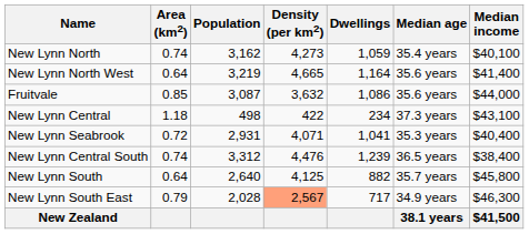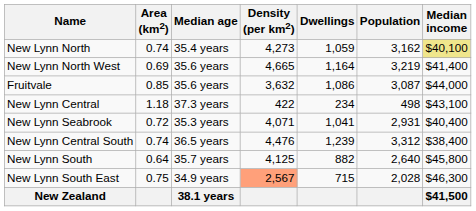 <table class="wikitable">
 <tr>
 <th>Name</th>
 <th>Area<br>(km<sup>2</sup>)</th>
-<th>Population</th>
+<th>Median age</th>
 <th>Density<br>(per km<sup>2</sup>)</th>
 <th>Dwellings</th>
-<th>Median age</th>
+<th>Population</th>
 <th>Median<br>income</th>
 </tr>
 <tr>
 <td>New Lynn North</td>
 <td style="text-align:right;">0.74</td>
-<td style="text-align:right;">3,162</td>
+<td>35.4 years</td>
 <td style="text-align:right;">4,273</td>
 <td style="text-align:right;">1,059</td>
-<td>35.4 years</td>
-<td>$40,100</td>
+<td style="text-align:right;">3,162</td>
+<td style="background: khaki;">$40,100</td>
 </tr>
 <tr>
 <td>New Lynn North West</td>
-<td style="text-align:right;">0.64</td>
-<td style="text-align:right;">3,219</td>
+<td style="text-align:right;">0.69</td>
+<td>35.6 years</td>
 <td style="text-align:right;">4,665</td>
 <td style="text-align:right;">1,164</td>
-<td>35.6 years</td>
+<td style="text-align:right;">3,219</td>
 <td>$41,400</td>
 </tr>
 <tr>
 <td>Fruitvale</td>
 <td style="text-align:right;">0.85</td>
-<td style="text-align:right;">3,087</td>
+<td>35.6 years</td>
 <td style="text-align:right;">3,632</td>
 <td style="text-align:right;">1,086</td>
-<td>35.6 years</td>
+<td style="text-align:right;">3,087</td>
 <td>$44,000</td>
 </tr>
 <tr>
 <td>New Lynn Central</td>
 <td style="text-align:right;">1.18</td>
-<td style="text-align:right;">498</td>
+<td>37.3 years</td>
 <td style="text-align:right;">422</td>
 <td style="text-align:right;">234</td>
-<td>37.3 years</td>
+<td style="text-align:right;">498</td>
 <td>$43,100</td>
 </tr>
 <tr>
 <td>New Lynn Seabrook</td>
 <td style="text-align:right;">0.72</td>
-<td style="text-align:right;">2,931</td>
+<td>35.3 years</td>
 <td style="text-align:right;">4,071</td>
 <td style="text-align:right;">1,041</td>
-<td>35.3 years</td>
+<td style="text-align:right;">2,931</td>
 <td>$40,400</td>
 </tr>
 <tr>
 <td>New Lynn Central South</td>
 <td style="text-align:right;">0.74</td>
-<td style="text-align:right;">3,312</td>
+<td>36.5 years</td>
 <td style="text-align:right;">4,476</td>
 <td style="text-align:right;">1,239</td>
-<td>36.5 years</td>
+<td style="text-align:right;">3,312</td>
 <td>$38,400</td>
 </tr>
 <tr>
 <td>New Lynn South</td>
 <td style="text-align:right;">0.64</td>
-<td style="text-align:right;">2,640</td>
+<td>35.7 years</td>
 <td style="text-align:right;">4,125</td>
 <td style="text-align:right;">882</td>
-<td>35.7 years</td>
+<td style="text-align:right;">2,640</td>
 <td>$45,800</td>
 </tr>
 <tr>
 <td>New Lynn South East</td>
-<td style="text-align:right;">0.79</td>
+<td style="text-align:right;">0.75</td>
+<td>34.9 years</td>
+<td style="background: lightsalmon; text-align:right;">2,567</td>
+<td style="text-align:right;">715</td>
 <td style="text-align:right;">2,028</td>
-<td style="background: lightsalmon; text-align:right;">2,567</td>
-<td style="text-align:right;">717</td>
-<td>34.9 years</td>
 <td>$46,300</td>
 </tr>
 <tr>
 <th>New Zealand</th>
 <th></th>
+<th>38.1 years</th>
 <th></th>
 <th></th>
 <th></th>
-<th>38.1 years</th>
 <th style="text-align:left;">$41,500</th>
 </tr>
 </table>
